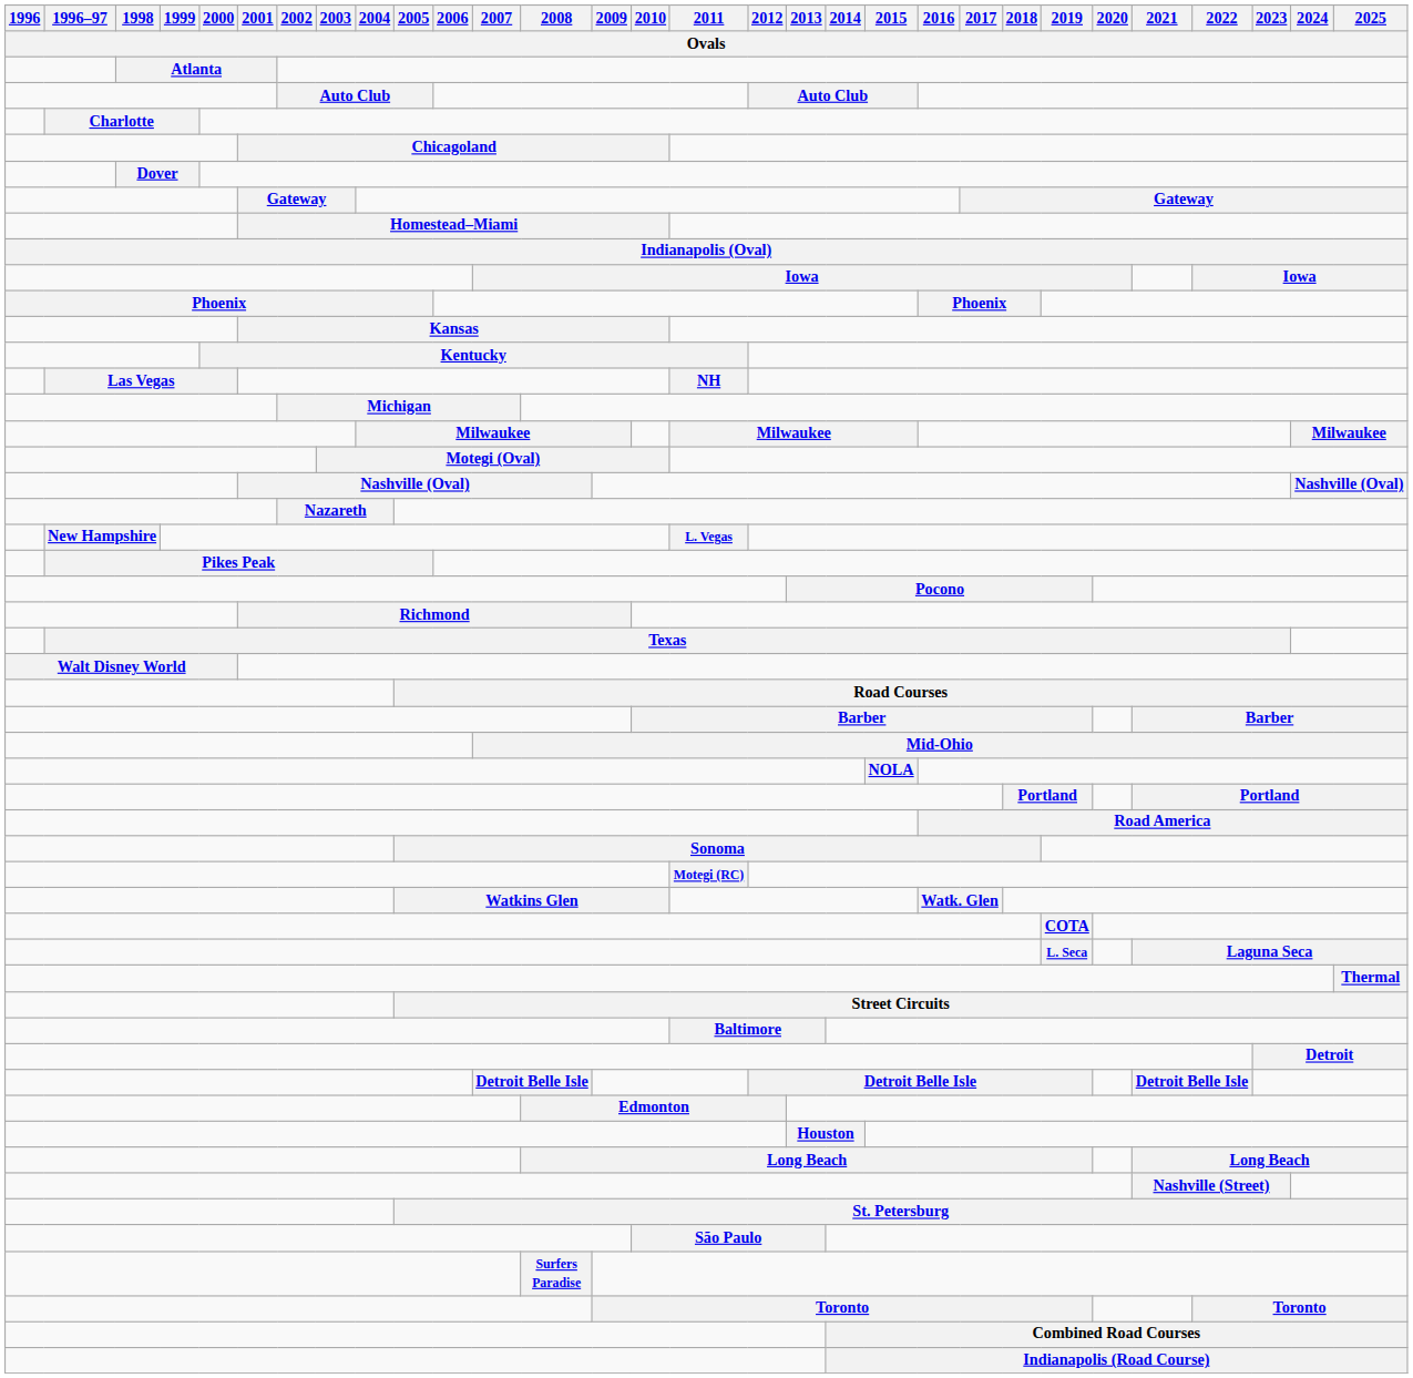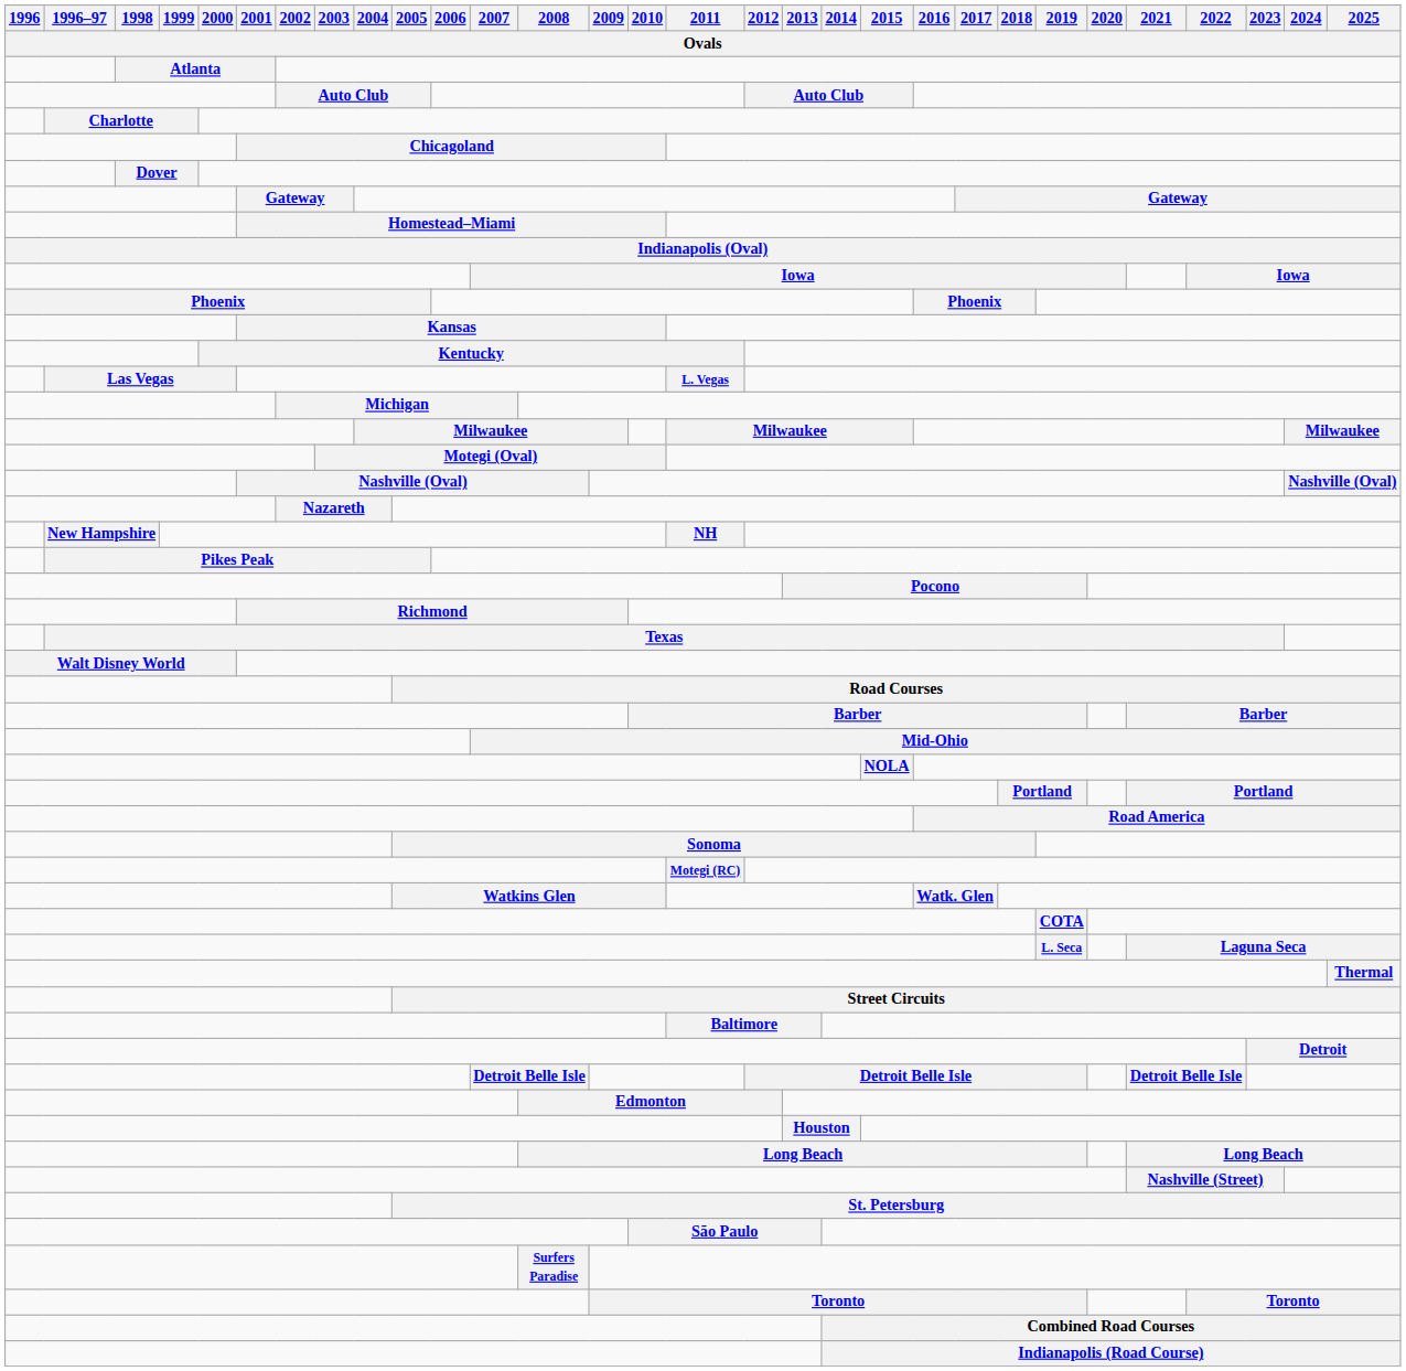 <table class="wikitable sortable" style="text-align:center; font-size:80%">
 <tr>
 <th><a href='#'>1996</a></th>
 <th><a href='#'>1996–97</a></th>
 <th><a href='#'>1998</a></th>
 <th><a href='#'>1999</a></th>
 <th><a href='#'>2000</a></th>
 <th><a href='#'>2001</a></th>
 <th><a href='#'>2002</a></th>
 <th><a href='#'>2003</a></th>
 <th><a href='#'>2004</a></th>
 <th><a href='#'>2005</a></th>
 <th><a href='#'>2006</a></th>
 <th><a href='#'>2007</a></th>
 <th><a href='#'>2008</a></th>
 <th><a href='#'>2009</a></th>
 <th><a href='#'>2010</a></th>
 <th><a href='#'>2011</a></th>
 <th><a href='#'>2012</a></th>
 <th><a href='#'>2013</a></th>
 <th><a href='#'>2014</a></th>
 <th><a href='#'>2015</a></th>
 <th><a href='#'>2016</a></th>
 <th><a href='#'>2017</a></th>
 <th><a href='#'>2018</a></th>
 <th><a href='#'>2019</a></th>
 <th><a href='#'>2020</a></th>
 <th><a href='#'>2021</a></th>
 <th><a href='#'>2022</a></th>
 <th><a href='#'>2023</a></th>
 <th><a href='#'>2024</a></th>
 <th><a href='#'>2025</a></th>
 </tr>
 <tr>
 <th colspan="30"><strong>Ovals</strong></th>
 </tr>
 <tr>
 <td colspan=2></td>
 <th colspan=4><a href='#'>Atlanta</a></th>
 <td colspan="24"></td>
 </tr>
 <tr>
 <td colspan=6></td>
 <th colspan=4><a href='#'>Auto Club</a></th>
 <td colspan=6></td>
 <th colspan=4><a href='#'>Auto Club</a></th>
 <td colspan=10></td>
 </tr>
 <tr>
 <td colspan=1></td>
 <th colspan=3><a href='#'>Charlotte</a></th>
 <td colspan=26></td>
 </tr>
 <tr>
 <td colspan=5></td>
 <th colspan=10><a href='#'>Chicagoland</a></th>
 <td colspan=15></td>
 </tr>
 <tr>
 <td colspan=2></td>
 <th colspan=2><a href='#'>Dover</a></th>
 <td colspan=26></td>
 </tr>
 <tr>
 <td colspan=5></td>
 <th colspan=3><a href='#'>Gateway</a></th>
 <td colspan=13></td>
 <th colspan=9><a href='#'>Gateway</a></th>
 </tr>
 <tr>
 <td colspan=5></td>
 <th colspan=10><a href='#'>Homestead–Miami</a></th>
 <td colspan=15></td>
 </tr>
 <tr>
 <th colspan=30><a href='#'>Indianapolis (Oval)</a></th>
 </tr>
 <tr>
 <td colspan=11></td>
 <th colspan=14><a href='#'>Iowa</a></th>
 <td colspan=1></td>
 <th colspan=4><a href='#'>Iowa</a></th>
 </tr>
 <tr>
 <th colspan=10><a href='#'>Phoenix</a></th>
 <td colspan=10></td>
 <th colspan=3><a href='#'>Phoenix</a></th>
 <td colspan=7></td>
 </tr>
 <tr>
 <td colspan=5></td>
 <th colspan=10><a href='#'>Kansas</a></th>
 <td colspan=15></td>
 </tr>
 <tr>
 <td colspan=4></td>
 <th colspan=12><a href='#'>Kentucky</a></th>
 <td colspan=14></td>
 </tr>
 <tr>
 <td colspan=1></td>
 <th colspan=4><a href='#'>Las Vegas</a></th>
 <td colspan=10></td>
-<th colspan=1><a href='#'>NH</a></th>
+<th colspan=1><small><a href='#'>L. Vegas</a></small></th>
 <td colspan=14></td>
 </tr>
 <tr>
 <td colspan=6></td>
 <th colspan=6><a href='#'>Michigan</a></th>
 <td colspan=18></td>
 </tr>
 <tr>
 <td colspan=8></td>
 <th colspan=6><a href='#'>Milwaukee</a></th>
 <td colspan=1></td>
 <th colspan=5><a href='#'>Milwaukee</a></th>
 <td colspan=8></td>
 <th colspan=2><a href='#'>Milwaukee</a></th>
 </tr>
 <tr>
 <td colspan=7></td>
 <th colspan=8><a href='#'>Motegi (Oval)</a></th>
 <td colspan=15></td>
 </tr>
 <tr>
 <td colspan=5></td>
 <th colspan=8><a href='#'>Nashville (Oval)</a></th>
 <td colspan=15></td>
 <th colspan=2><a href='#'>Nashville (Oval)</a></th>
 </tr>
 <tr>
 <td colspan=6></td>
 <th colspan=3><a href='#'>Nazareth</a></th>
 <td colspan=21></td>
 </tr>
 <tr>
 <td colspan=1></td>
 <th colspan=2><a href='#'>New Hampshire</a></th>
 <td colspan=12></td>
-<th colspan=1><small><a href='#'>L. Vegas</a></small></th>
+<th colspan=1><a href='#'>NH</a></th>
 <td colspan=14></td>
 </tr>
 <tr>
 <td colspan=1></td>
 <th colspan=9><a href='#'>Pikes Peak</a></th>
 <td colspan=20></td>
 </tr>
 <tr>
 <td colspan=17></td>
 <th colspan=7><a href='#'>Pocono</a></th>
 <td colspan=6></td>
 </tr>
 <tr>
 <td colspan=5></td>
 <th colspan=9><a href='#'>Richmond</a></th>
 <td colspan=16></td>
 </tr>
 <tr>
 <td colspan=1></td>
 <th colspan=27><a href='#'>Texas</a></th>
 <td colspan=2></td>
 </tr>
 <tr>
 <th colspan=5><a href='#'>Walt Disney World</a></th>
 <td colspan=25></td>
 </tr>
 <tr>
 <td colspan=9></td>
 <th colspan=21><strong>Road Courses</strong></th>
 </tr>
 <tr>
 <td colspan=14></td>
 <th colspan=10><a href='#'>Barber</a></th>
 <td colspan=1></td>
 <th colspan=5><a href='#'>Barber</a></th>
 </tr>
 <tr>
 <td colspan=11></td>
 <th colspan=19><a href='#'>Mid-Ohio</a></th>
 </tr>
 <tr>
 <td colspan=19></td>
 <th colspan=1><a href='#'>NOLA</a></th>
 <td colspan=10></td>
 </tr>
 <tr>
 <td colspan=22></td>
 <th colspan=2><a href='#'>Portland</a></th>
 <td colspan=1></td>
 <th colspan=5><a href='#'>Portland</a></th>
 </tr>
 <tr>
 <td colspan=20></td>
 <th colspan=10><a href='#'>Road America</a></th>
 </tr>
 <tr>
 <td colspan=9></td>
 <th colspan=14><a href='#'>Sonoma</a></th>
 <td colspan=7></td>
 </tr>
 <tr>
 <td colspan=15></td>
 <th colspan=1><small><a href='#'>Motegi (RC)</a></small></th>
 <td colspan=14></td>
 </tr>
 <tr>
 <td colspan=9></td>
 <th colspan=6><a href='#'>Watkins Glen</a></th>
 <td colspan=5></td>
 <th colspan=2><a href='#'>Watk. Glen</a></th>
 <td colspan=8></td>
 </tr>
 <tr>
 <td colspan=23></td>
 <th colspan=1><a href='#'>COTA</a></th>
 <td colspan=6></td>
 </tr>
 <tr>
 <td colspan=23></td>
 <th colspan=1><small><a href='#'>L. Seca</a></small></th>
 <td colspan=1></td>
 <th colspan=5><a href='#'>Laguna Seca</a></th>
 </tr>
 <tr>
 <td colspan=29></td>
 <th colspan=1><a href='#'>Thermal</a></th>
 </tr>
 <tr>
 <td colspan=9></td>
 <th colspan=21><strong>Street Circuits</strong></th>
 </tr>
 <tr>
 <td colspan=15></td>
 <th colspan=3><a href='#'>Baltimore</a></th>
 <td colspan=12></td>
 </tr>
 <tr>
 <td colspan=27></td>
 <th colspan=3><a href='#'>Detroit</a></th>
 </tr>
 <tr>
 <td colspan=11></td>
 <th colspan=2><a href='#'>Detroit Belle Isle</a></th>
 <td colspan=3></td>
 <th colspan=8><a href='#'>Detroit Belle Isle</a></th>
 <td colspan=1></td>
 <th colspan=2><a href='#'>Detroit Belle Isle</a></th>
 <td colspan=3></td>
 </tr>
 <tr>
 <td colspan=12></td>
 <th colspan=5><a href='#'>Edmonton</a></th>
 <td colspan=13></td>
 </tr>
 <tr>
 <td colspan=17></td>
 <th colspan=2><a href='#'>Houston</a></th>
 <td colspan=11></td>
 </tr>
 <tr>
 <td colspan=12></td>
 <th colspan=12><a href='#'>Long Beach</a></th>
 <td colspan=1></td>
 <th colspan=5><a href='#'>Long Beach</a></th>
 </tr>
 <tr>
 <td colspan=25></td>
 <th colspan=3><a href='#'>Nashville (Street)</a></th>
 <td colspan=2></td>
 </tr>
 <tr>
 <td colspan=9></td>
 <th colspan=21><a href='#'>St. Petersburg</a></th>
 </tr>
 <tr>
 <td colspan=14></td>
 <th colspan=4><a href='#'>São Paulo</a></th>
 <td colspan=12></td>
 </tr>
 <tr>
 <td colspan=12></td>
 <th colspan=1><small><a href='#'>Surfers<br>Paradise</a></small></th>
 <td colspan=17></td>
 </tr>
 <tr>
 <td colspan=13></td>
 <th colspan=11><a href='#'>Toronto</a></th>
 <td colspan=2></td>
 <th colspan=4><a href='#'>Toronto</a></th>
 </tr>
 <tr>
 <td colspan=18></td>
 <th colspan=12><strong>Combined Road Courses</strong></th>
 </tr>
 <tr>
 <td colspan=18></td>
 <th colspan=12><a href='#'>Indianapolis (Road Course)</a></th>
 </tr>
 <tr>
 </tr>
 </table>
